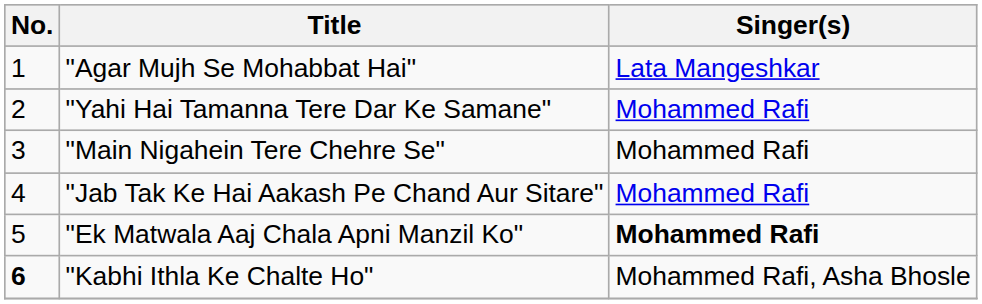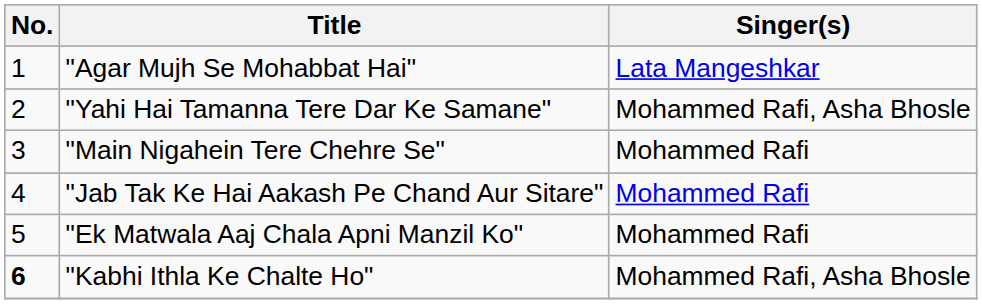 <table class="wikitable">
 <tr>
 <th>No.</th>
 <th>Title</th>
 <th>Singer(s)</th>
 </tr>
 <tr>
 <td>1</td>
 <td>"Agar Mujh Se Mohabbat Hai"</td>
 <td><a href='#'>Lata Mangeshkar</a></td>
 </tr>
 <tr>
 <td>2</td>
 <td>"Yahi Hai Tamanna Tere Dar Ke Samane"</td>
-<td><a href='#'>Mohammed Rafi</a></td>
+<td>Mohammed Rafi, Asha Bhosle</td>
 </tr>
 <tr>
 <td>3</td>
 <td>"Main Nigahein Tere Chehre Se"</td>
 <td>Mohammed Rafi</td>
 </tr>
 <tr>
 <td>4</td>
 <td>"Jab Tak Ke Hai Aakash Pe Chand Aur Sitare"</td>
 <td><a href='#'>Mohammed Rafi</a></td>
 </tr>
 <tr>
 <td>5</td>
 <td>"Ek Matwala Aaj Chala Apni Manzil Ko"</td>
-<td><strong>Mohammed Rafi</strong></td>
+<td>Mohammed Rafi</td>
 </tr>
 <tr>
 <td><strong>6</strong></td>
 <td>"Kabhi Ithla Ke Chalte Ho"</td>
 <td>Mohammed Rafi, Asha Bhosle</td>
 </tr>
 <tr>
 </tr>
 </table>
